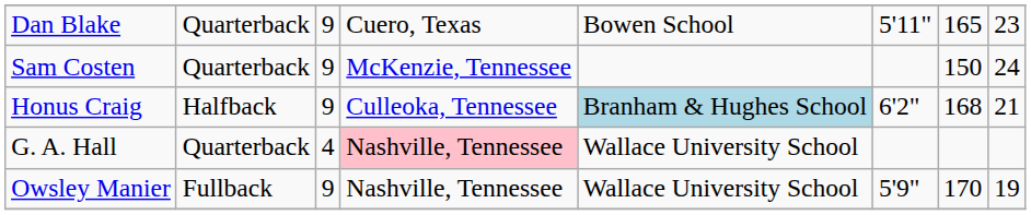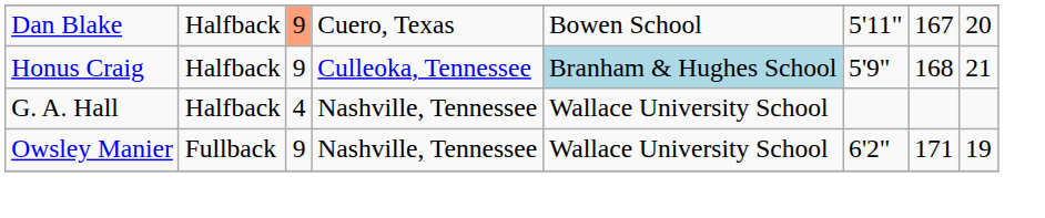 <table class="wikitable">
 <tr>
 </tr>
 <tr>
 <td><a href='#'>Dan Blake</a></td>
-<td>Quarterback</td>
-<td>9</td>
+<td>Halfback</td>
+<td style="background: lightsalmon;">9</td>
 <td>Cuero, Texas</td>
 <td>Bowen School</td>
 <td>5'11"</td>
-<td>165</td>
-<td>23</td>
-</tr>
-<tr>
-<td><a href='#'>Sam Costen</a></td>
-<td>Quarterback</td>
-<td>9</td>
-<td><a href='#'>McKenzie, Tennessee</a></td>
-<td></td>
-<td></td>
-<td>150</td>
-<td>24</td>
+<td>167</td>
+<td>20</td>
 </tr>
 <tr>
 <td><a href='#'>Honus Craig</a></td>
 <td>Halfback</td>
 <td>9</td>
 <td><a href='#'>Culleoka, Tennessee</a></td>
 <td style="background: lightblue;">Branham & Hughes School</td>
-<td>6'2"</td>
+<td>5'9"</td>
 <td>168</td>
 <td>21</td>
 </tr>
 <tr>
 <td>G. A. Hall</td>
-<td>Quarterback</td>
+<td>Halfback</td>
 <td>4</td>
-<td style="background: pink;">Nashville, Tennessee</td>
+<td>Nashville, Tennessee</td>
 <td>Wallace University School</td>
 <td></td>
 <td></td>
 <td></td>
 </tr>
 <tr>
 <td><a href='#'>Owsley Manier</a></td>
 <td>Fullback</td>
 <td>9</td>
 <td>Nashville, Tennessee</td>
 <td>Wallace University School</td>
-<td>5'9"</td>
-<td>170</td>
+<td>6'2"</td>
+<td>171</td>
 <td>19</td>
 </tr>
 <tr>
 </tr>
 </table>
